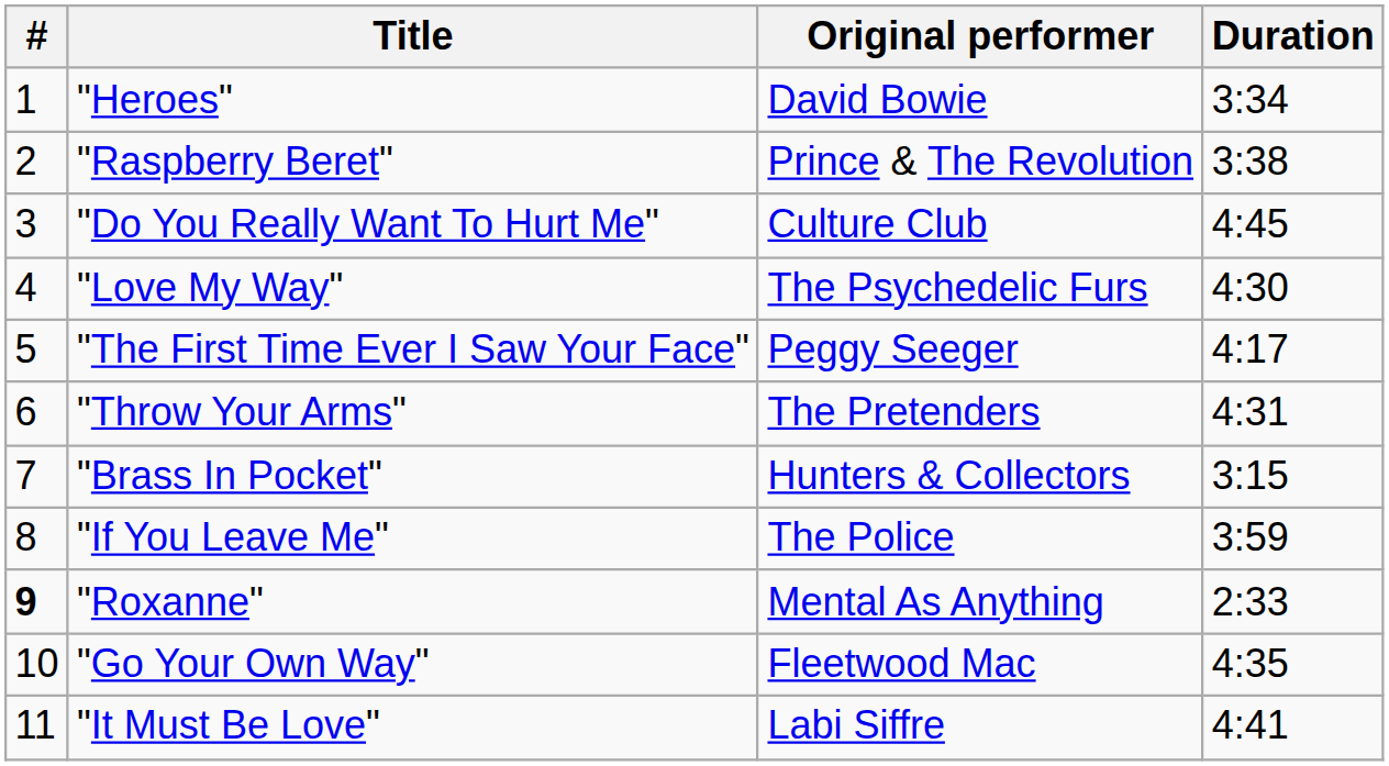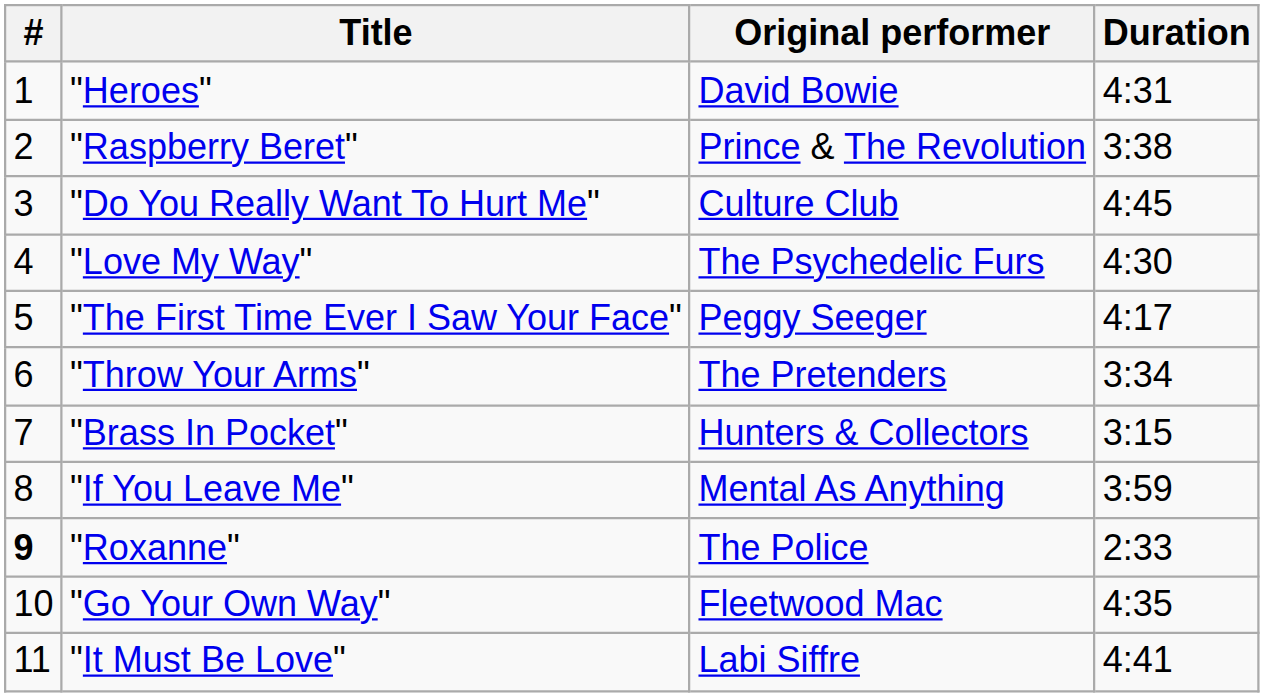 <table class="wikitable">
 <tr>
 <th>#</th>
 <th>Title</th>
 <th>Original performer</th>
 <th>Duration</th>
 </tr>
 <tr>
 <td>1</td>
 <td>"<a href='#'>Heroes</a>"</td>
 <td><a href='#'>David Bowie</a></td>
-<td>3:34</td>
+<td>4:31</td>
 </tr>
 <tr>
 <td>2</td>
 <td>"<a href='#'>Raspberry Beret</a>"</td>
 <td><a href='#'>Prince</a> & <a href='#'>The Revolution</a></td>
 <td>3:38</td>
 </tr>
 <tr>
 <td>3</td>
 <td>"<a href='#'>Do You Really Want To Hurt Me</a>"</td>
 <td><a href='#'>Culture Club</a></td>
 <td>4:45</td>
 </tr>
 <tr>
 <td>4</td>
 <td>"<a href='#'>Love My Way</a>"</td>
 <td><a href='#'>The Psychedelic Furs</a></td>
 <td>4:30</td>
 </tr>
 <tr>
 <td>5</td>
 <td>"<a href='#'>The First Time Ever I Saw Your Face</a>"</td>
 <td><a href='#'>Peggy Seeger</a></td>
 <td>4:17</td>
 </tr>
 <tr>
 <td>6</td>
 <td>"<a href='#'>Throw Your Arms</a>"</td>
 <td><a href='#'>The Pretenders</a></td>
-<td>4:31</td>
+<td>3:34</td>
 </tr>
 <tr>
 <td>7</td>
 <td>"<a href='#'>Brass In Pocket</a>"</td>
 <td><a href='#'>Hunters & Collectors</a></td>
 <td>3:15</td>
 </tr>
 <tr>
 <td>8</td>
 <td>"<a href='#'>If You Leave Me</a>"</td>
-<td><a href='#'>The Police</a></td>
+<td><a href='#'>Mental As Anything</a></td>
 <td>3:59</td>
 </tr>
 <tr>
 <td><strong>9</strong></td>
 <td>"<a href='#'>Roxanne</a>"</td>
-<td><a href='#'>Mental As Anything</a></td>
+<td><a href='#'>The Police</a></td>
 <td>2:33</td>
 </tr>
 <tr>
 <td>10</td>
 <td>"<a href='#'>Go Your Own Way</a>"</td>
 <td><a href='#'>Fleetwood Mac</a></td>
 <td>4:35</td>
 </tr>
 <tr>
 <td>11</td>
 <td>"<a href='#'>It Must Be Love</a>"</td>
 <td><a href='#'>Labi Siffre</a></td>
 <td>4:41</td>
 </tr>
 </table>
